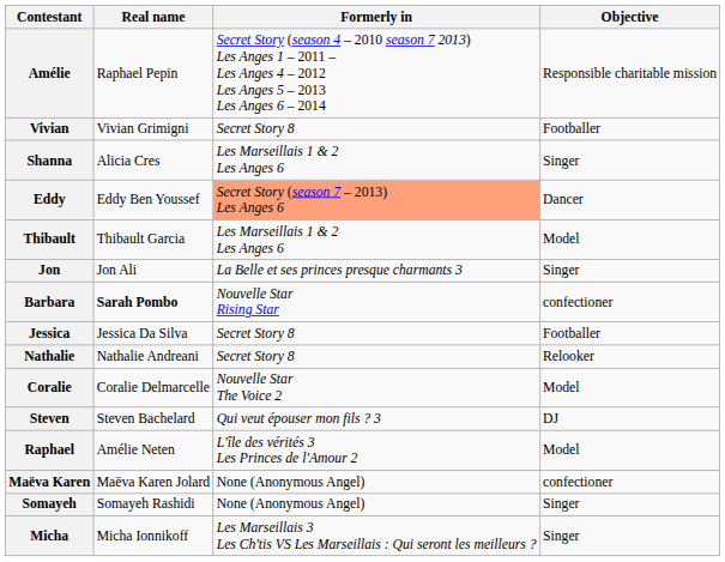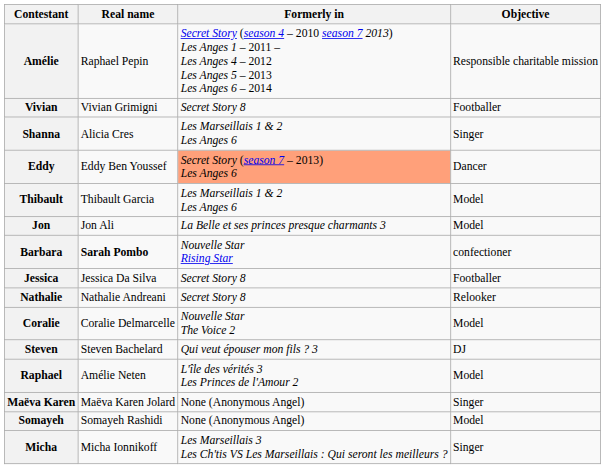 <table class="wikitable" style="font-size:90%;">
 <tr>
 <th>Contestant</th>
 <th>Real name</th>
 <th>Formerly in</th>
 <th>Objective</th>
 </tr>
 <tr>
 <th>Amélie</th>
 <td>Raphael Pepin</td>
 <td><em><a href='#'>Secret Story</a></em> (<em><a href='#'>season 4</a></em> – 2010 <em><a href='#'>season 7</a> 2013</em>) <br><em>Les Anges 1</em> – 2011 – <br><em>Les Anges 4</em> – 2012 <br> <em>Les Anges 5</em> – 2013 <br> <em>Les Anges 6</em> – 2014</td>
 <td>Responsible charitable mission</td>
 </tr>
 <tr>
 <th>Vivian</th>
 <td>Vivian Grimigni</td>
 <td><em>Secret Story 8</em></td>
 <td>Footballer</td>
 </tr>
 <tr>
 <th>Shanna</th>
 <td>Alicia Cres</td>
 <td><em>Les Marseillais 1 & 2</em> <br> <em>Les Anges 6</em></td>
 <td>Singer</td>
 </tr>
 <tr>
 <th>Eddy</th>
 <td>Eddy Ben Youssef</td>
 <td style="background: lightsalmon;"><em>Secret Story</em> (<em><a href='#'>season 7</a></em> – 2013) <br> <em>Les Anges 6</em></td>
 <td>Dancer</td>
 </tr>
 <tr>
 <th>Thibault</th>
 <td>Thibault Garcia</td>
 <td><em>Les Marseillais 1 & 2</em> <br> <em>Les Anges 6</em></td>
 <td>Model</td>
 </tr>
 <tr>
 <th>Jon</th>
 <td>Jon Ali</td>
 <td><em>La Belle et ses princes presque charmants 3</em></td>
-<td>Singer</td>
+<td>Model</td>
 </tr>
 <tr>
 <th>Barbara</th>
 <td><strong>Sarah Pombo</strong></td>
 <td><em>Nouvelle Star</em> <br> <em><a href='#'>Rising Star</a></em></td>
 <td>confectioner</td>
 </tr>
 <tr>
 <th>Jessica</th>
 <td>Jessica Da Silva</td>
 <td><em>Secret Story 8</em></td>
 <td>Footballer</td>
 </tr>
 <tr>
 <th>Nathalie</th>
 <td>Nathalie Andreani</td>
 <td><em>Secret Story 8</em></td>
 <td>Relooker</td>
 </tr>
 <tr>
 <th>Coralie</th>
 <td>Coralie Delmarcelle</td>
 <td><em>Nouvelle Star</em> <br> <em>The Voice 2</em></td>
 <td>Model</td>
 </tr>
 <tr>
 <th>Steven</th>
 <td>Steven Bachelard</td>
 <td><em>Qui veut épouser mon fils ? 3</em></td>
 <td>DJ</td>
 </tr>
 <tr>
 <th>Raphael</th>
 <td>Amélie Neten</td>
 <td><em>L'île des vérités 3</em> <br> <em>Les Princes de l'Amour 2</em></td>
 <td>Model</td>
 </tr>
 <tr>
 <th>Maëva Karen</th>
 <td>Maëva Karen Jolard</td>
 <td>None (Anonymous Angel)</td>
-<td>confectioner</td>
+<td>Singer</td>
 </tr>
 <tr>
 <th>Somayeh</th>
 <td>Somayeh Rashidi</td>
 <td>None (Anonymous Angel)</td>
-<td>Singer</td>
+<td>Model</td>
 </tr>
 <tr>
 <th>Micha</th>
 <td>Micha Ionnikoff</td>
 <td><em>Les Marseillais 3</em> <br> <em>Les Ch'tis VS Les Marseillais : Qui seront les meilleurs ?</em></td>
 <td>Singer</td>
 </tr>
 </table>
